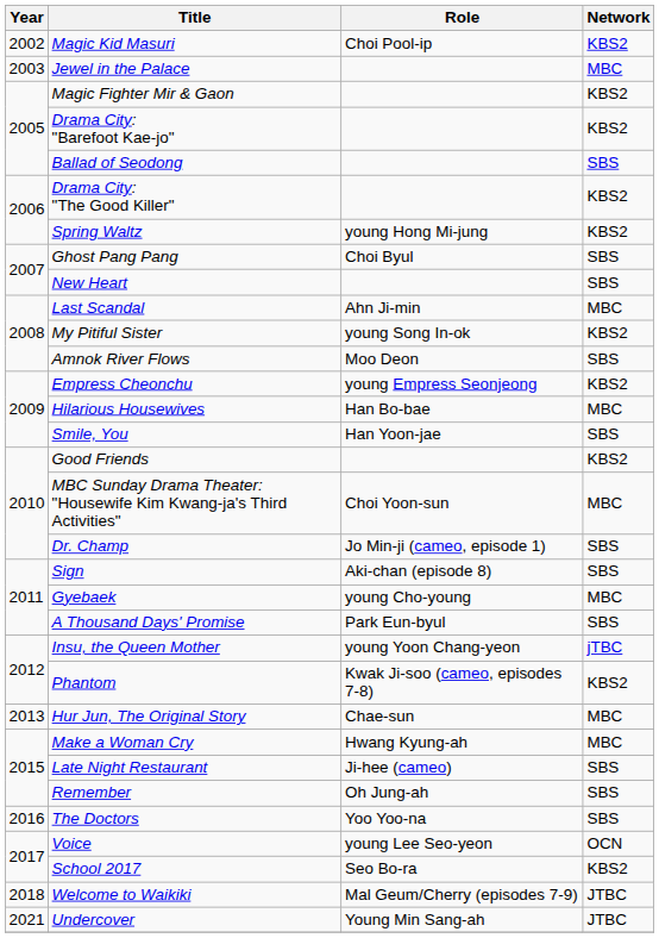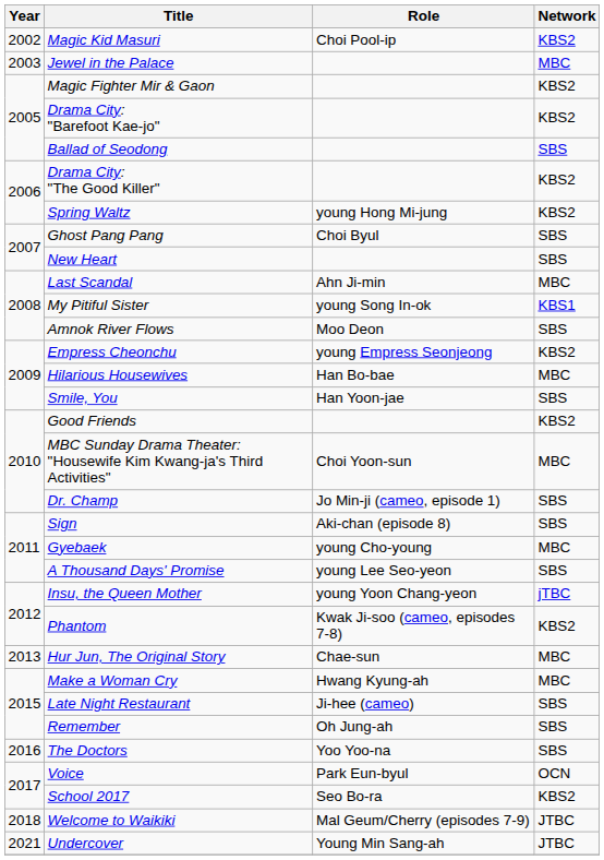 <table class="wikitable" style="width:650px">
 <tr>
 <th width=10>Year</th>
 <th>Title</th>
 <th>Role</th>
 <th>Network</th>
 </tr>
 <tr>
 <td>2002</td>
 <td><em><a href='#'>Magic Kid Masuri</a></em></td>
 <td>Choi Pool-ip</td>
 <td><a href='#'>KBS2</a></td>
 </tr>
 <tr>
 <td>2003</td>
 <td><em><a href='#'>Jewel in the Palace</a></em></td>
 <td></td>
 <td><a href='#'>MBC</a></td>
 </tr>
 <tr>
 <td rowspan=3>2005</td>
 <td><em>Magic Fighter Mir & Gaon</em></td>
 <td></td>
 <td>KBS2</td>
 </tr>
 <tr>
 <td><em><a href='#'>Drama City</a>:</em><br>"Barefoot Kae-jo"</td>
 <td></td>
 <td>KBS2</td>
 </tr>
 <tr>
 <td><em><a href='#'>Ballad of Seodong</a></em></td>
 <td></td>
 <td><a href='#'>SBS</a></td>
 </tr>
 <tr>
 <td rowspan=2>2006</td>
 <td><em><a href='#'>Drama City</a>:</em><br>"The Good Killer"</td>
 <td></td>
 <td>KBS2</td>
 </tr>
 <tr>
 <td><em><a href='#'>Spring Waltz</a></em></td>
 <td>young Hong Mi-jung</td>
 <td>KBS2</td>
 </tr>
 <tr>
 <td rowspan=2>2007</td>
 <td><em>Ghost Pang Pang</em></td>
 <td>Choi Byul</td>
 <td>SBS</td>
 </tr>
 <tr>
 <td><em><a href='#'>New Heart</a></em></td>
 <td></td>
 <td>SBS</td>
 </tr>
 <tr>
 <td rowspan=3>2008</td>
 <td><em><a href='#'>Last Scandal</a></em></td>
 <td>Ahn Ji-min</td>
 <td>MBC</td>
 </tr>
 <tr>
 <td><em>My Pitiful Sister</em></td>
 <td>young Song In-ok</td>
-<td>KBS2</td>
+<td><a href='#'>KBS1</a></td>
 </tr>
 <tr>
 <td><em>Amnok River Flows</em></td>
 <td>Moo Deon</td>
 <td>SBS</td>
 </tr>
 <tr>
 <td rowspan=3>2009</td>
 <td><em><a href='#'>Empress Cheonchu</a></em></td>
 <td>young <a href='#'>Empress Seonjeong</a></td>
 <td>KBS2</td>
 </tr>
 <tr>
 <td><em><a href='#'>Hilarious Housewives</a></em></td>
 <td>Han Bo-bae</td>
 <td>MBC</td>
 </tr>
 <tr>
 <td><em><a href='#'>Smile, You</a></em></td>
 <td>Han Yoon-jae</td>
 <td>SBS</td>
 </tr>
 <tr>
 <td rowspan=3>2010</td>
 <td><em>Good Friends</em></td>
 <td></td>
 <td>KBS2</td>
 </tr>
 <tr>
 <td><em>MBC Sunday Drama Theater:</em><br>"Housewife Kim Kwang-ja's Third Activities"</td>
 <td>Choi Yoon-sun</td>
 <td>MBC</td>
 </tr>
 <tr>
 <td><em><a href='#'>Dr. Champ</a></em></td>
 <td>Jo Min-ji (<a href='#'>cameo</a>, episode 1)</td>
 <td>SBS</td>
 </tr>
 <tr>
 <td rowspan=3>2011</td>
 <td><em><a href='#'>Sign</a></em></td>
 <td>Aki-chan (episode 8)</td>
 <td>SBS</td>
 </tr>
 <tr>
 <td><em><a href='#'>Gyebaek</a></em></td>
 <td>young Cho-young</td>
 <td>MBC</td>
 </tr>
 <tr>
 <td><em><a href='#'>A Thousand Days' Promise</a></em></td>
-<td>Park Eun-byul</td>
+<td>young Lee Seo-yeon</td>
 <td>SBS</td>
 </tr>
 <tr>
 <td rowspan=2>2012</td>
 <td><em><a href='#'>Insu, the Queen Mother</a></em></td>
 <td>young Yoon Chang-yeon</td>
 <td><a href='#'>jTBC</a></td>
 </tr>
 <tr>
 <td><em><a href='#'>Phantom</a></em></td>
 <td>Kwak Ji-soo (<a href='#'>cameo</a>, episodes 7-8)</td>
 <td>KBS2</td>
 </tr>
 <tr>
 <td>2013</td>
 <td><em><a href='#'>Hur Jun, The Original Story</a></em></td>
 <td>Chae-sun</td>
 <td>MBC</td>
 </tr>
 <tr>
 <td rowspan=3>2015</td>
 <td><em><a href='#'>Make a Woman Cry</a></em></td>
 <td>Hwang Kyung-ah</td>
 <td>MBC</td>
 </tr>
 <tr>
 <td><em><a href='#'>Late Night Restaurant</a></em></td>
 <td>Ji-hee (<a href='#'>cameo</a>)</td>
 <td>SBS</td>
 </tr>
 <tr>
 <td><em><a href='#'>Remember</a></em></td>
 <td>Oh Jung-ah</td>
 <td>SBS</td>
 </tr>
 <tr>
 <td>2016</td>
 <td><em><a href='#'>The Doctors</a></em></td>
 <td>Yoo Yoo-na</td>
 <td>SBS</td>
 </tr>
 <tr>
 <td rowspan=2>2017</td>
 <td><em><a href='#'>Voice</a></em></td>
-<td>young Lee Seo-yeon</td>
+<td>Park Eun-byul</td>
 <td>OCN</td>
 </tr>
 <tr>
 <td><em><a href='#'>School 2017</a></em></td>
 <td>Seo Bo-ra</td>
 <td>KBS2</td>
 </tr>
 <tr>
 <td>2018</td>
 <td><em><a href='#'>Welcome to Waikiki</a></em></td>
 <td>Mal Geum/Cherry (episodes 7-9)</td>
 <td>JTBC</td>
 </tr>
 <tr>
 <td>2021</td>
 <td><em><a href='#'>Undercover</a></em></td>
 <td>Young Min Sang-ah</td>
 <td>JTBC</td>
 </tr>
 <tr>
 </tr>
 </table>
